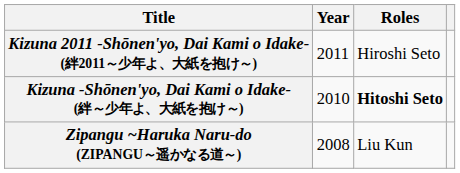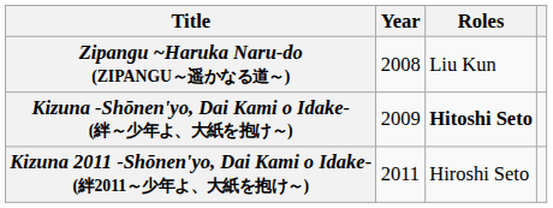 <table class="wikitable sortable plainrowheaders" style="text-align:left;">
 <tr>
 <th scope="col">Title</th>
 <th scope="col">Year</th>
 <th scope="col">Roles</th>
 <th scope="col" class="unsortable"></th>
 </tr>
 <tr>
+<th scope="row"><em>Zipangu ~Haruka Naru-do</em><br><small>(ZIPANGU～遥かなる道～)</small></th>
+<td>2008</td>
+<td>Liu Kun</td>
+<td style="text-align:center;"></td>
+</tr>
+<tr>
+<th scope="row"><em>Kizuna -Shōnen'yo, Dai Kami o Idake-</em><br><small>(絆～少年よ、大紙を抱け～)</small></th>
+<td>2009</td>
+<td><strong>Hitoshi Seto</strong></td>
+<td style="text-align:center;"></td>
+</tr>
+<tr>
 <th scope="row"><em>Kizuna 2011 -Shōnen'yo, Dai Kami o Idake-</em><br><small>(絆2011～少年よ、大紙を抱け～)</small></th>
 <td>2011</td>
 <td>Hiroshi Seto</td>
 <td style="text-align:center;"></td>
 </tr>
-<tr>
-<th scope="row"><em>Kizuna -Shōnen'yo, Dai Kami o Idake-</em><br><small>(絆～少年よ、大紙を抱け～)</small></th>
-<td>2010</td>
-<td><strong>Hitoshi Seto</strong></td>
-<td style="text-align:center;"></td>
-</tr>
-<tr>
-<th scope="row"><em>Zipangu ~Haruka Naru-do</em><br><small>(ZIPANGU～遥かなる道～)</small></th>
-<td>2008</td>
-<td>Liu Kun</td>
-<td style="text-align:center;"></td>
-</tr>
 </table>
